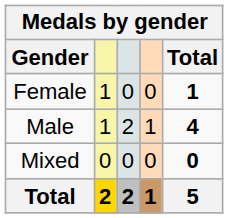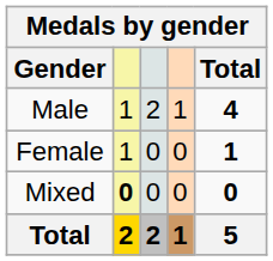 <table class=wikitable style=font-size:85%;float:right;text-align:center>
 <tr>
 <th colspan=5>Medals by gender</th>
 </tr>
 <tr>
 <th>Gender</th>
 <td bgcolor=F7F6A8></td>
 <td bgcolor=DCE5E5></td>
 <td bgcolor=FFDAB9></td>
 <th>Total</th>
 </tr>
 <tr>
+<td>Male</td>
+<td bgcolor=F7F6A8>1</td>
+<td bgcolor=DCE5E5>2</td>
+<td bgcolor=FFDAB9>1</td>
+<td><strong>4</strong></td>
+</tr>
+<tr>
 <td>Female</td>
 <td bgcolor=F7F6A8>1</td>
 <td bgcolor=DCE5E5>0</td>
 <td bgcolor=FFDAB9>0</td>
 <td><strong>1</strong></td>
 </tr>
 <tr>
-<td>Male</td>
-<td bgcolor=F7F6A8>1</td>
-<td bgcolor=DCE5E5>2</td>
-<td bgcolor=FFDAB9>1</td>
-<td><strong>4</strong></td>
-</tr>
-<tr>
 <td>Mixed</td>
-<td bgcolor=F7F6A8>0</td>
+<td bgcolor=F7F6A8><strong>0</strong></td>
 <td bgcolor=DCE5E5>0</td>
 <td bgcolor=FFDAB9>0</td>
 <td><strong>0</strong></td>
 </tr>
 <tr>
 <th>Total</th>
 <th style=background:gold>2</th>
 <th style=background:silver>2</th>
 <th style=background:#c96>1</th>
 <th>5</th>
 </tr>
 </table>
